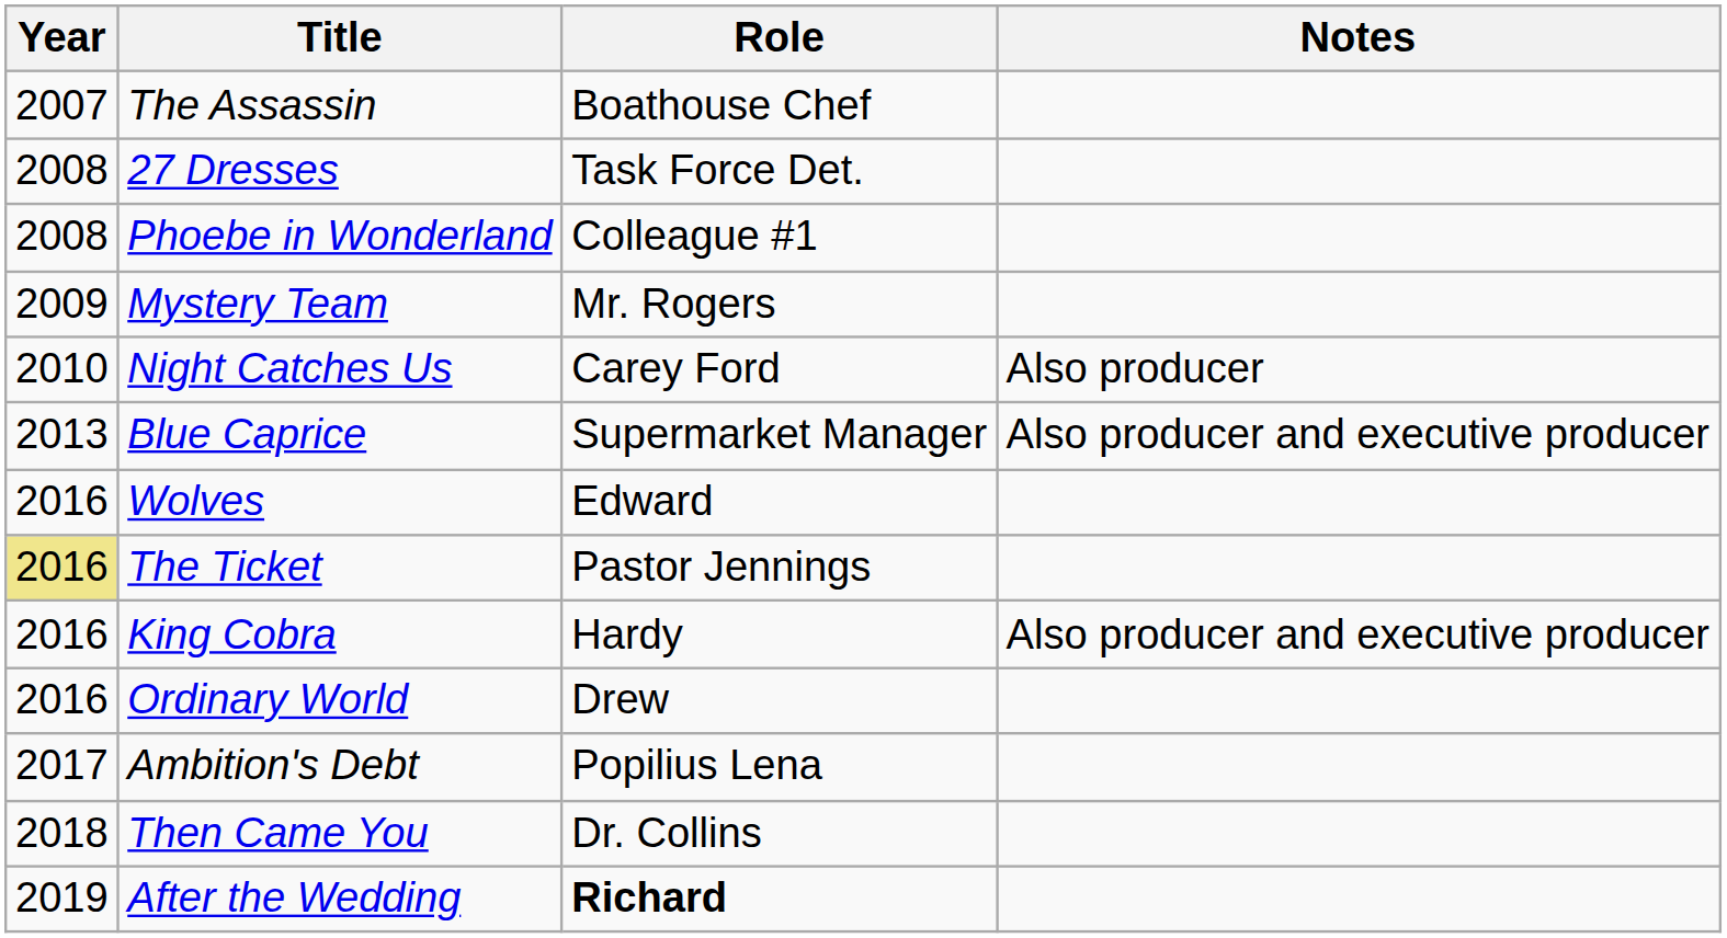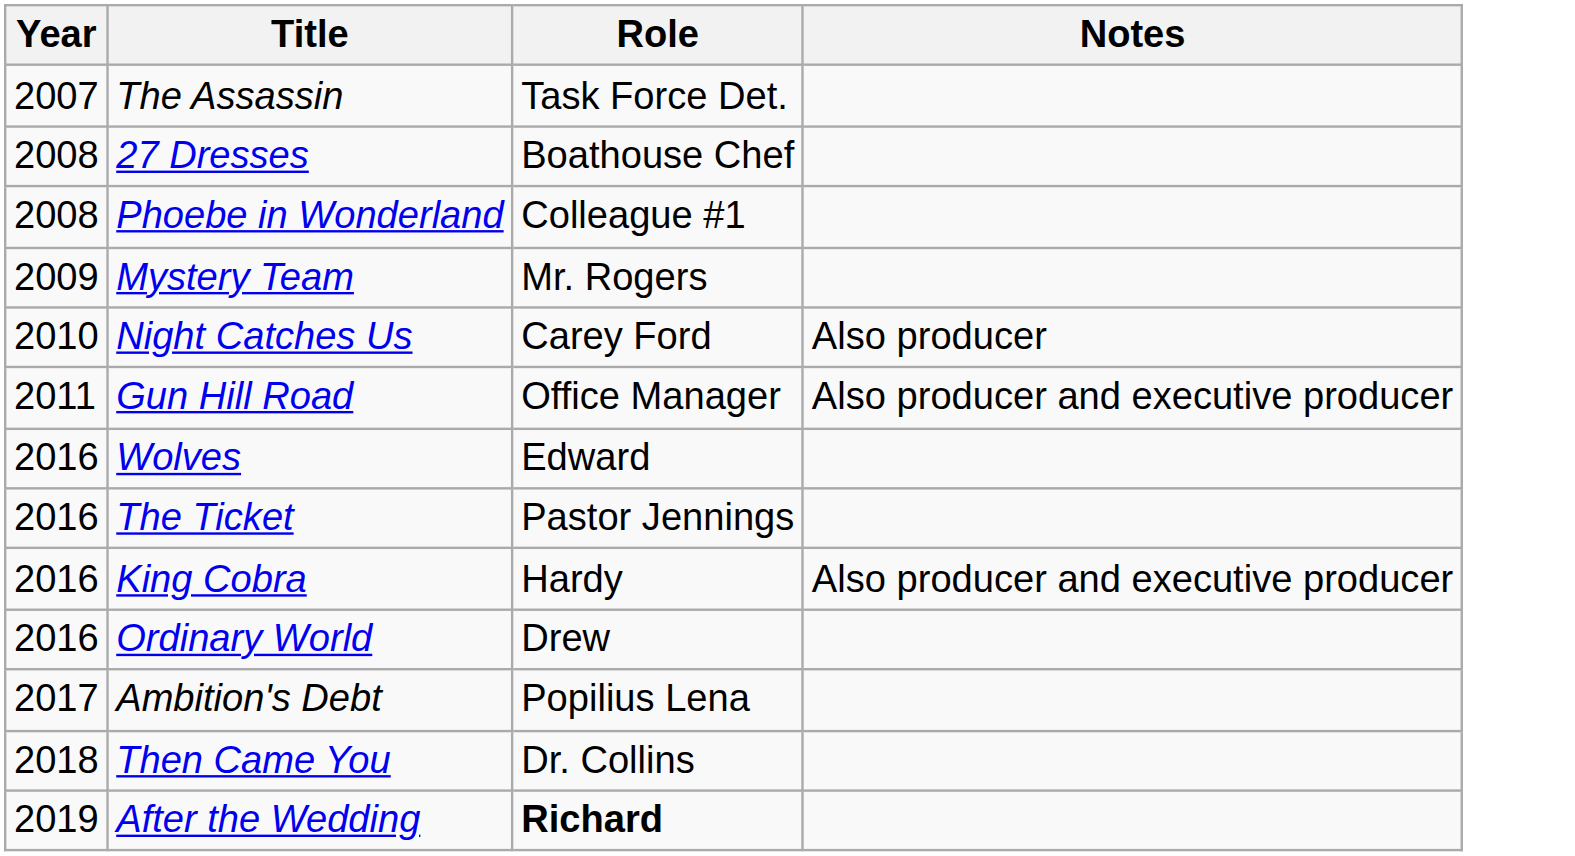 <table class = "wikitable sortable">
 <tr>
 <th>Year</th>
 <th>Title</th>
 <th>Role</th>
 <th>Notes</th>
 </tr>
 <tr>
 <td>2007</td>
 <td><em>The Assassin</em></td>
-<td>Boathouse Chef</td>
+<td>Task Force Det.</td>
 <td></td>
 </tr>
 <tr>
 <td>2008</td>
 <td><em><a href='#'>27 Dresses</a></em></td>
-<td>Task Force Det.</td>
+<td>Boathouse Chef</td>
 <td></td>
 </tr>
 <tr>
 <td>2008</td>
 <td><em><a href='#'>Phoebe in Wonderland</a></em></td>
 <td>Colleague #1</td>
 <td></td>
 </tr>
 <tr>
 <td>2009</td>
 <td><em><a href='#'>Mystery Team</a></em></td>
 <td>Mr. Rogers</td>
 <td></td>
 </tr>
 <tr>
 <td>2010</td>
 <td><em><a href='#'>Night Catches Us</a></em></td>
 <td>Carey Ford</td>
 <td>Also producer</td>
 </tr>
 <tr>
-<td>2013</td>
-<td><em><a href='#'>Blue Caprice</a></em></td>
-<td>Supermarket Manager</td>
+<td>2011</td>
+<td><em><a href='#'>Gun Hill Road</a></em></td>
+<td>Office Manager</td>
 <td>Also producer and executive producer</td>
 </tr>
 <tr>
 <td>2016</td>
 <td><em><a href='#'>Wolves</a></em></td>
 <td>Edward</td>
 <td></td>
 </tr>
 <tr>
-<td style="background: khaki;">2016</td>
+<td>2016</td>
 <td><em><a href='#'>The Ticket</a></em></td>
 <td>Pastor Jennings</td>
 <td></td>
 </tr>
 <tr>
 <td>2016</td>
 <td><em><a href='#'>King Cobra</a></em></td>
 <td>Hardy</td>
 <td>Also producer and executive producer</td>
 </tr>
 <tr>
 <td>2016</td>
 <td><em><a href='#'>Ordinary World</a></em></td>
 <td>Drew</td>
 <td></td>
 </tr>
 <tr>
 <td>2017</td>
 <td><em>Ambition's Debt</em></td>
 <td>Popilius Lena</td>
 <td></td>
 </tr>
 <tr>
 <td>2018</td>
 <td><em><a href='#'>Then Came You</a></em></td>
 <td>Dr. Collins</td>
 <td></td>
 </tr>
 <tr>
 <td>2019</td>
 <td><em><a href='#'>After the Wedding</a></em></td>
 <td><strong>Richard</strong></td>
 <td></td>
 </tr>
 </table>
